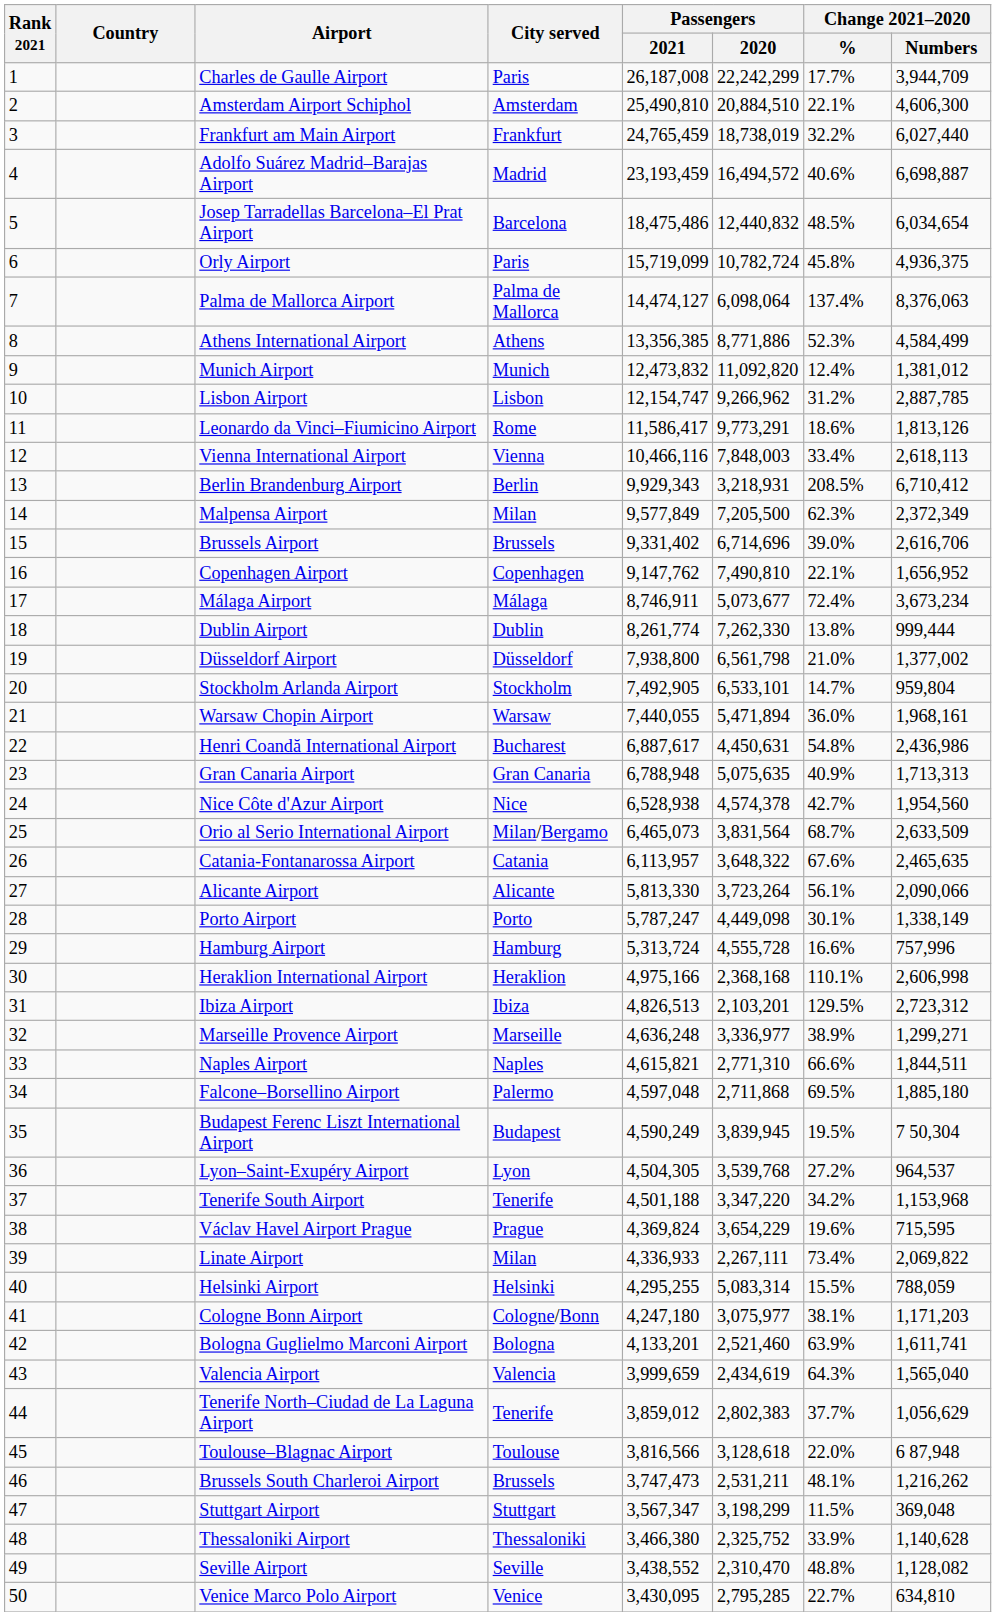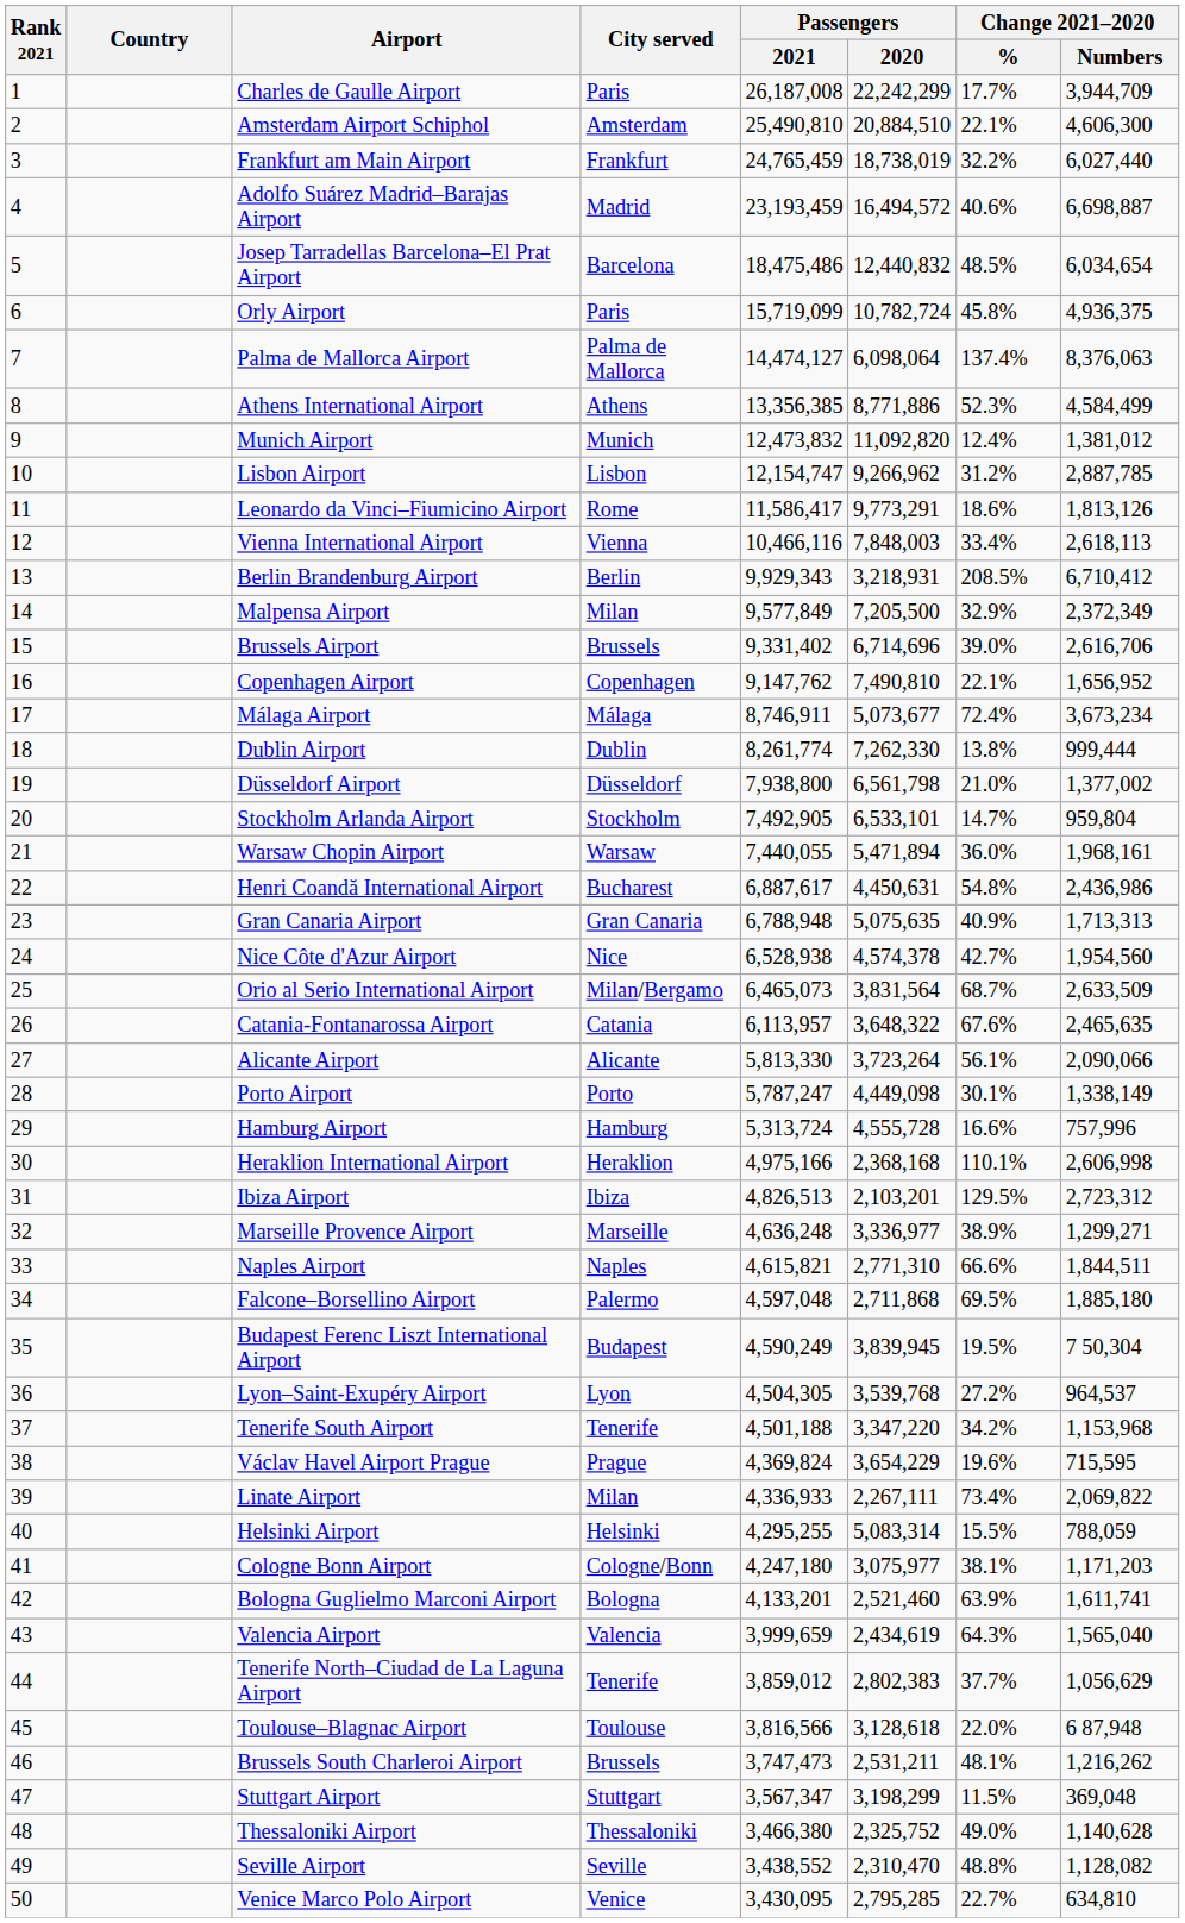 <table class="wikitable sortable">
 <tr>
 <th rowspan=2>Rank<br><small>2021</small></th>
 <th rowspan=2 style="width:115px;">Country</th>
 <th rowspan=2 style="width:250px;">Airport</th>
 <th rowspan=2 style="width:110px;">City served</th>
 <th colspan=2>Passengers</th>
 <th colspan=2>Change 2021–2020</th>
 </tr>
 <tr>
 <th>2021</th>
 <th>2020</th>
 <th style="width:70px;">%</th>
 <th style="width:80px;">Numbers</th>
 </tr>
 <tr>
 <td>1</td>
 <td></td>
 <td><a href='#'>Charles de Gaulle Airport</a></td>
 <td><a href='#'>Paris</a></td>
 <td>26,187,008</td>
 <td>22,242,299</td>
 <td> 17.7%</td>
 <td> 3,944,709</td>
 </tr>
 <tr>
 <td>2</td>
 <td></td>
 <td><a href='#'>Amsterdam Airport Schiphol</a></td>
 <td><a href='#'>Amsterdam</a></td>
 <td>25,490,810</td>
 <td>20,884,510</td>
 <td> 22.1%</td>
 <td> 4,606,300</td>
 </tr>
 <tr>
 <td>3</td>
 <td></td>
 <td><a href='#'>Frankfurt am Main Airport</a></td>
 <td><a href='#'>Frankfurt</a></td>
 <td>24,765,459</td>
 <td>18,738,019</td>
 <td> 32.2%</td>
 <td> 6,027,440</td>
 </tr>
 <tr>
 <td>4</td>
 <td></td>
 <td><a href='#'>Adolfo Suárez Madrid–Barajas Airport</a></td>
 <td><a href='#'>Madrid</a></td>
 <td>23,193,459</td>
 <td>16,494,572</td>
 <td> 40.6%</td>
 <td> 6,698,887</td>
 </tr>
 <tr>
 <td>5</td>
 <td></td>
 <td><a href='#'>Josep Tarradellas Barcelona–El Prat Airport</a></td>
 <td><a href='#'>Barcelona</a></td>
 <td>18,475,486</td>
 <td>12,440,832</td>
 <td> 48.5%</td>
 <td> 6,034,654</td>
 </tr>
 <tr>
 <td>6</td>
 <td></td>
 <td><a href='#'>Orly Airport</a></td>
 <td><a href='#'>Paris</a></td>
 <td>15,719,099</td>
 <td>10,782,724</td>
 <td> 45.8%</td>
 <td> 4,936,375</td>
 </tr>
 <tr>
 <td>7</td>
 <td></td>
 <td><a href='#'>Palma de Mallorca Airport</a></td>
 <td><a href='#'>Palma de Mallorca</a></td>
 <td>14,474,127</td>
 <td>6,098,064</td>
 <td> 137.4%</td>
 <td> 8,376,063</td>
 </tr>
 <tr>
 <td>8</td>
 <td></td>
 <td><a href='#'>Athens International Airport</a></td>
 <td><a href='#'>Athens</a></td>
 <td>13,356,385</td>
 <td>8,771,886</td>
 <td> 52.3%</td>
 <td> 4,584,499</td>
 </tr>
 <tr>
 <td>9</td>
 <td></td>
 <td><a href='#'>Munich Airport</a></td>
 <td><a href='#'>Munich</a></td>
 <td>12,473,832</td>
 <td>11,092,820</td>
 <td> 12.4%</td>
 <td> 1,381,012</td>
 </tr>
 <tr>
 <td>10</td>
 <td></td>
 <td><a href='#'>Lisbon Airport</a></td>
 <td><a href='#'>Lisbon</a></td>
 <td>12,154,747</td>
 <td>9,266,962</td>
 <td> 31.2%</td>
 <td> 2,887,785</td>
 </tr>
 <tr>
 <td>11</td>
 <td></td>
 <td><a href='#'>Leonardo da Vinci–Fiumicino Airport</a></td>
 <td><a href='#'>Rome</a></td>
 <td>11,586,417</td>
 <td>9,773,291</td>
 <td> 18.6%</td>
 <td> 1,813,126</td>
 </tr>
 <tr>
 <td>12</td>
 <td></td>
 <td><a href='#'>Vienna International Airport</a></td>
 <td><a href='#'>Vienna</a></td>
 <td>10,466,116</td>
 <td>7,848,003</td>
 <td> 33.4%</td>
 <td> 2,618,113</td>
 </tr>
 <tr>
 <td>13</td>
 <td></td>
 <td><a href='#'>Berlin Brandenburg Airport</a></td>
 <td><a href='#'>Berlin</a></td>
 <td>9,929,343</td>
 <td>3,218,931</td>
 <td> 208.5%</td>
 <td> 6,710,412</td>
 </tr>
 <tr>
 <td>14</td>
 <td></td>
 <td><a href='#'>Malpensa Airport</a></td>
 <td><a href='#'>Milan</a></td>
 <td>9,577,849</td>
 <td>7,205,500</td>
-<td> 62.3%</td>
+<td> 32.9%</td>
 <td> 2,372,349</td>
 </tr>
 <tr>
 <td>15</td>
 <td></td>
 <td><a href='#'>Brussels Airport</a></td>
 <td><a href='#'>Brussels</a></td>
 <td>9,331,402</td>
 <td>6,714,696</td>
 <td> 39.0%</td>
 <td> 2,616,706</td>
 </tr>
 <tr>
 <td>16</td>
 <td></td>
 <td><a href='#'>Copenhagen Airport</a></td>
 <td><a href='#'>Copenhagen</a></td>
 <td>9,147,762</td>
 <td>7,490,810</td>
 <td> 22.1%</td>
 <td> 1,656,952</td>
 </tr>
 <tr>
 <td>17</td>
 <td></td>
 <td><a href='#'>Málaga Airport</a></td>
 <td><a href='#'>Málaga</a></td>
 <td>8,746,911</td>
 <td>5,073,677</td>
 <td> 72.4%</td>
 <td> 3,673,234</td>
 </tr>
 <tr>
 <td>18</td>
 <td></td>
 <td><a href='#'>Dublin Airport</a></td>
 <td><a href='#'>Dublin</a></td>
 <td>8,261,774</td>
 <td>7,262,330</td>
 <td> 13.8%</td>
 <td> 999,444</td>
 </tr>
 <tr>
 <td>19</td>
 <td></td>
 <td><a href='#'>Düsseldorf Airport</a></td>
 <td><a href='#'>Düsseldorf</a></td>
 <td>7,938,800</td>
 <td>6,561,798</td>
 <td> 21.0%</td>
 <td> 1,377,002</td>
 </tr>
 <tr>
 <td>20</td>
 <td></td>
 <td><a href='#'>Stockholm Arlanda Airport</a></td>
 <td><a href='#'>Stockholm</a></td>
 <td>7,492,905</td>
 <td>6,533,101</td>
 <td> 14.7%</td>
 <td> 959,804</td>
 </tr>
 <tr>
 <td>21</td>
 <td></td>
 <td><a href='#'>Warsaw Chopin Airport</a></td>
 <td><a href='#'>Warsaw</a></td>
 <td>7,440,055</td>
 <td>5,471,894</td>
 <td> 36.0%</td>
 <td> 1,968,161</td>
 </tr>
 <tr>
 <td>22</td>
 <td></td>
 <td><a href='#'>Henri Coandă International Airport</a></td>
 <td><a href='#'>Bucharest</a></td>
 <td>6,887,617</td>
 <td>4,450,631</td>
 <td> 54.8%</td>
 <td> 2,436,986</td>
 </tr>
 <tr>
 <td>23</td>
 <td></td>
 <td><a href='#'>Gran Canaria Airport</a></td>
 <td><a href='#'>Gran Canaria</a></td>
 <td>6,788,948</td>
 <td>5,075,635</td>
 <td> 40.9%</td>
 <td>1,713,313</td>
 </tr>
 <tr>
 <td>24</td>
 <td></td>
 <td><a href='#'>Nice Côte d'Azur Airport</a></td>
 <td><a href='#'>Nice</a></td>
 <td>6,528,938</td>
 <td>4,574,378</td>
 <td> 42.7%</td>
 <td> 1,954,560</td>
 </tr>
 <tr>
 <td>25</td>
 <td></td>
 <td><a href='#'>Orio al Serio International Airport</a></td>
 <td><a href='#'>Milan</a>/<a href='#'>Bergamo</a></td>
 <td>6,465,073</td>
 <td>3,831,564</td>
 <td> 68.7%</td>
 <td> 2,633,509</td>
 </tr>
 <tr>
 <td>26</td>
 <td></td>
 <td><a href='#'>Catania-Fontanarossa Airport</a></td>
 <td><a href='#'>Catania</a></td>
 <td>6,113,957</td>
 <td>3,648,322</td>
 <td> 67.6%</td>
 <td> 2,465,635</td>
 </tr>
 <tr>
 <td>27</td>
 <td></td>
 <td><a href='#'>Alicante Airport</a></td>
 <td><a href='#'>Alicante</a></td>
 <td>5,813,330</td>
 <td>3,723,264</td>
 <td> 56.1%</td>
 <td> 2,090,066</td>
 </tr>
 <tr>
 <td>28</td>
 <td></td>
 <td><a href='#'>Porto Airport</a></td>
 <td><a href='#'>Porto</a></td>
 <td>5,787,247</td>
 <td>4,449,098</td>
 <td> 30.1%</td>
 <td> 1,338,149</td>
 </tr>
 <tr>
 <td>29</td>
 <td></td>
 <td><a href='#'>Hamburg Airport</a></td>
 <td><a href='#'>Hamburg</a></td>
 <td>5,313,724</td>
 <td>4,555,728</td>
 <td> 16.6%</td>
 <td> 757,996</td>
 </tr>
 <tr>
 <td>30</td>
 <td></td>
 <td><a href='#'>Heraklion International Airport</a></td>
 <td><a href='#'>Heraklion</a></td>
 <td>4,975,166</td>
 <td>2,368,168</td>
 <td> 110.1%</td>
 <td> 2,606,998</td>
 </tr>
 <tr>
 <td>31</td>
 <td></td>
 <td><a href='#'>Ibiza Airport</a></td>
 <td><a href='#'>Ibiza</a></td>
 <td>4,826,513</td>
 <td>2,103,201</td>
 <td> 129.5%</td>
 <td> 2,723,312</td>
 </tr>
 <tr>
 <td>32</td>
 <td></td>
 <td><a href='#'>Marseille Provence Airport</a></td>
 <td><a href='#'>Marseille</a></td>
 <td>4,636,248</td>
 <td>3,336,977</td>
 <td> 38.9%</td>
 <td>1,299,271</td>
 </tr>
 <tr>
 <td>33</td>
 <td></td>
 <td><a href='#'>Naples Airport</a></td>
 <td><a href='#'>Naples</a></td>
 <td>4,615,821</td>
 <td>2,771,310</td>
 <td> 66.6%</td>
 <td> 1,844,511</td>
 </tr>
 <tr>
 <td>34</td>
 <td></td>
 <td><a href='#'>Falcone–Borsellino Airport</a></td>
 <td><a href='#'>Palermo</a></td>
 <td>4,597,048</td>
 <td>2,711,868</td>
 <td> 69.5%</td>
 <td> 1,885,180</td>
 </tr>
 <tr>
 <td>35</td>
 <td></td>
 <td><a href='#'>Budapest Ferenc Liszt International Airport</a></td>
 <td><a href='#'>Budapest</a></td>
 <td>4,590,249</td>
 <td>3,839,945</td>
 <td> 19.5%</td>
 <td> 7 50,304</td>
 </tr>
 <tr>
 <td>36</td>
 <td></td>
 <td><a href='#'>Lyon–Saint-Exupéry Airport</a></td>
 <td><a href='#'>Lyon</a></td>
 <td>4,504,305</td>
 <td>3,539,768</td>
 <td> 27.2%</td>
 <td> 964,537</td>
 </tr>
 <tr>
 <td>37</td>
 <td></td>
 <td><a href='#'>Tenerife South Airport</a></td>
 <td><a href='#'>Tenerife</a></td>
 <td>4,501,188</td>
 <td>3,347,220</td>
 <td> 34.2%</td>
 <td> 1,153,968</td>
 </tr>
 <tr>
 <td>38</td>
 <td></td>
 <td><a href='#'>Václav Havel Airport Prague</a></td>
 <td><a href='#'>Prague</a></td>
 <td>4,369,824</td>
 <td>3,654,229</td>
 <td>19.6%</td>
 <td> 715,595</td>
 </tr>
 <tr>
 <td>39</td>
 <td></td>
 <td><a href='#'>Linate Airport</a></td>
 <td><a href='#'>Milan</a></td>
 <td>4,336,933</td>
 <td>2,267,111</td>
 <td> 73.4%</td>
 <td> 2,069,822</td>
 </tr>
 <tr>
 <td>40</td>
 <td></td>
 <td><a href='#'>Helsinki Airport</a></td>
 <td><a href='#'>Helsinki</a></td>
 <td>4,295,255</td>
 <td>5,083,314</td>
 <td> 15.5%</td>
 <td> 788,059</td>
 </tr>
 <tr>
 <td>41</td>
 <td></td>
 <td><a href='#'>Cologne Bonn Airport</a></td>
 <td><a href='#'>Cologne</a>/<a href='#'>Bonn</a></td>
 <td>4,247,180</td>
 <td>3,075,977</td>
 <td> 38.1%</td>
 <td> 1,171,203</td>
 </tr>
 <tr>
 <td>42</td>
 <td></td>
 <td><a href='#'>Bologna Guglielmo Marconi Airport</a></td>
 <td><a href='#'>Bologna</a></td>
 <td>4,133,201</td>
 <td>2,521,460</td>
 <td> 63.9%</td>
 <td> 1,611,741</td>
 </tr>
 <tr>
 <td>43</td>
 <td></td>
 <td><a href='#'>Valencia Airport</a></td>
 <td><a href='#'>Valencia</a></td>
 <td>3,999,659</td>
 <td>2,434,619</td>
 <td> 64.3%</td>
 <td> 1,565,040</td>
 </tr>
 <tr>
 <td>44</td>
 <td></td>
 <td><a href='#'>Tenerife North–Ciudad de La Laguna Airport</a></td>
 <td><a href='#'>Tenerife</a></td>
 <td>3,859,012</td>
 <td>2,802,383</td>
 <td> 37.7%</td>
 <td> 1,056,629</td>
 </tr>
 <tr>
 <td>45</td>
 <td></td>
 <td><a href='#'>Toulouse–Blagnac Airport</a></td>
 <td><a href='#'>Toulouse</a></td>
 <td>3,816,566</td>
 <td>3,128,618</td>
 <td> 22.0%</td>
 <td> 6 87,948</td>
 </tr>
 <tr>
 <td>46</td>
 <td></td>
 <td><a href='#'>Brussels South Charleroi Airport</a></td>
 <td><a href='#'>Brussels</a></td>
 <td>3,747,473</td>
 <td>2,531,211</td>
 <td> 48.1%</td>
 <td> 1,216,262</td>
 </tr>
 <tr>
 <td>47</td>
 <td></td>
 <td><a href='#'>Stuttgart Airport</a></td>
 <td><a href='#'>Stuttgart</a></td>
 <td>3,567,347</td>
 <td>3,198,299</td>
 <td> 11.5%</td>
 <td> 369,048</td>
 </tr>
 <tr>
 <td>48</td>
 <td></td>
 <td><a href='#'>Thessaloniki Airport</a></td>
 <td><a href='#'>Thessaloniki</a></td>
 <td>3,466,380</td>
 <td>2,325,752</td>
-<td> 33.9%</td>
+<td> 49.0%</td>
 <td> 1,140,628</td>
 </tr>
 <tr>
 <td>49</td>
 <td></td>
 <td><a href='#'>Seville Airport</a></td>
 <td><a href='#'>Seville</a></td>
 <td>3,438,552</td>
 <td>2,310,470</td>
 <td> 48.8%</td>
 <td> 1,128,082</td>
 </tr>
 <tr>
 <td>50</td>
 <td></td>
 <td><a href='#'>Venice Marco Polo Airport</a></td>
 <td><a href='#'>Venice</a></td>
 <td>3,430,095</td>
 <td>2,795,285</td>
 <td> 22.7%</td>
 <td> 634,810</td>
 </tr>
 </table>
